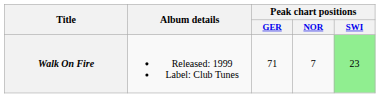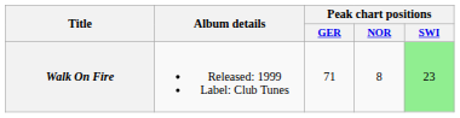 <table class="wikitable plainrowheaders" style="text-align:center;" border="1">
 <tr>
 <th scope="col" rowspan="2" style="width:12em;">Title</th>
 <th scope="col" rowspan="2" style="width:12em;">Album details</th>
 <th scope="col" colspan="3" style="width:12em;">Peak chart positions</th>
 </tr>
 <tr>
 <th scope="col" style="width:3em;font-size:90%;"><a href='#'>GER</a><br></th>
 <th scope="col" style="width:3em;font-size:90%;"><a href='#'>NOR</a><br></th>
 <th scope="col" style="width:3em;font-size:90%;"><a href='#'>SWI</a><br></th>
 </tr>
 <tr>
 <th scope="row"><em>Walk On Fire</em></th>
 <td><br><ul><li>Released: 1999</li><li>Label: Club Tunes</li></ul></td>
 <td align="center">71</td>
-<td align="center">7</td>
+<td align="center">8</td>
 <td align="center" style="background: lightgreen;">23</td>
 </tr>
 </table>
